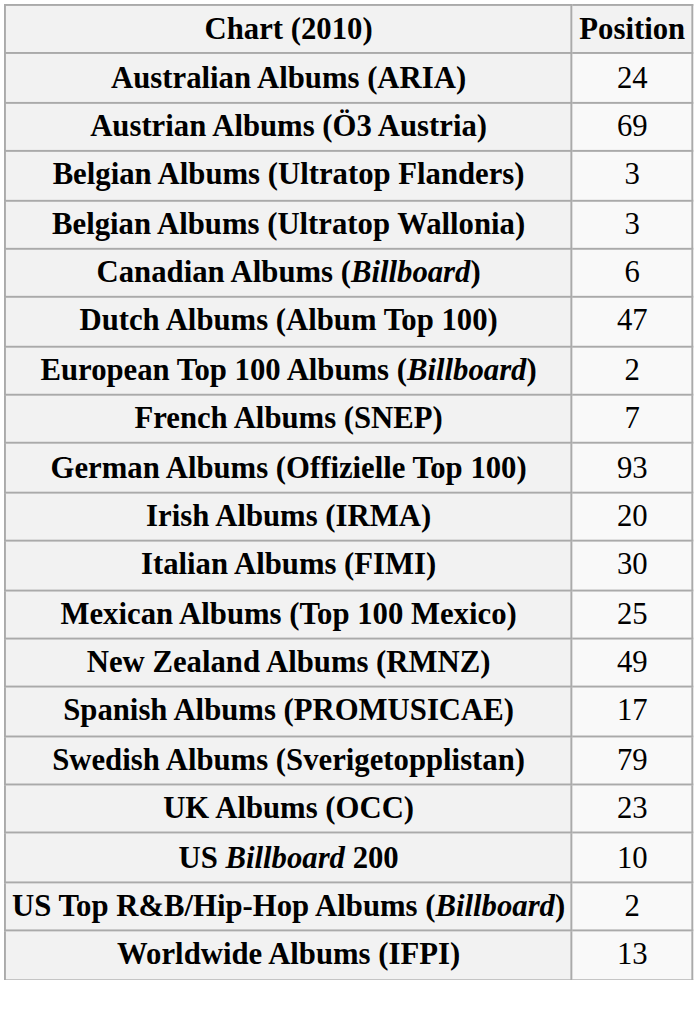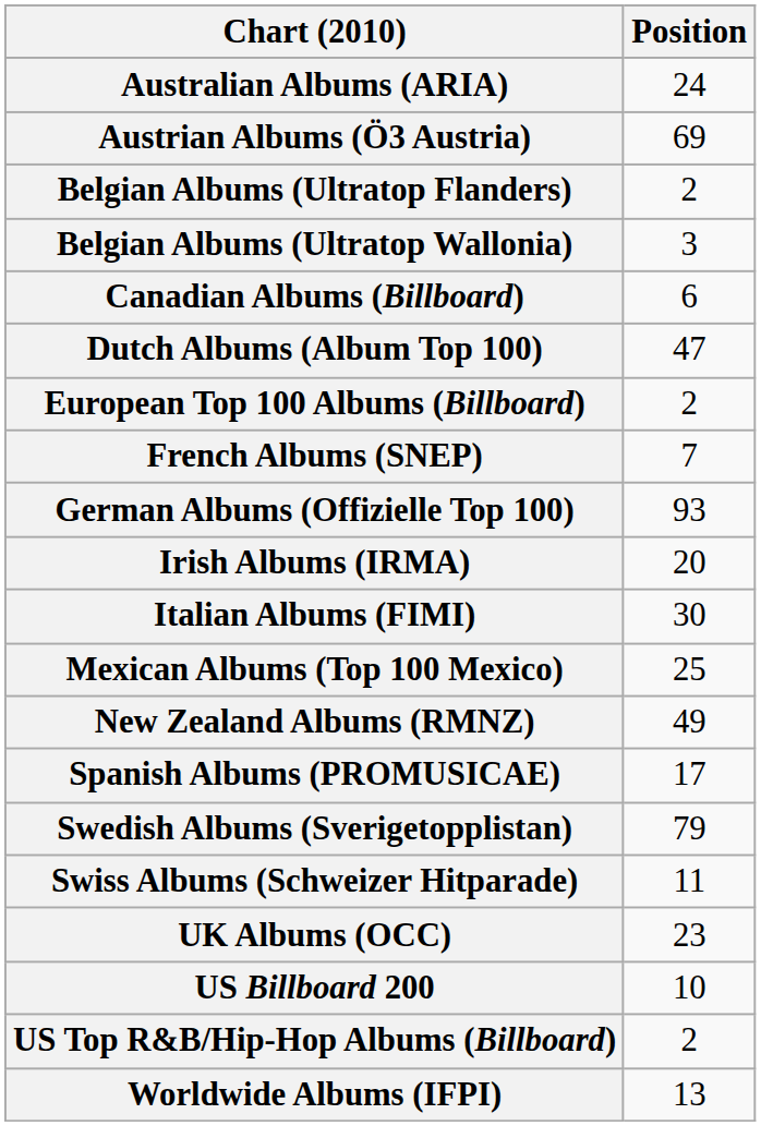 <table class="wikitable sortable plainrowheaders" style="text-align:center">
 <tr>
 <th scope="col">Chart (2010)</th>
 <th scope="col">Position</th>
 </tr>
 <tr>
 <th scope="row">Australian Albums (ARIA)</th>
 <td>24</td>
 </tr>
 <tr>
 <th scope="row">Austrian Albums (Ö3 Austria)</th>
 <td>69</td>
 </tr>
 <tr>
 <th scope="row">Belgian Albums (Ultratop Flanders)</th>
-<td>3</td>
+<td>2</td>
 </tr>
 <tr>
 <th scope="row">Belgian Albums (Ultratop Wallonia)</th>
 <td>3</td>
 </tr>
 <tr>
 <th scope="row">Canadian Albums (<em>Billboard</em>)</th>
 <td>6</td>
 </tr>
 <tr>
 <th scope="row">Dutch Albums (Album Top 100)</th>
 <td>47</td>
 </tr>
 <tr>
 <th scope="row">European Top 100 Albums (<em>Billboard</em>)</th>
 <td>2</td>
 </tr>
 <tr>
 <th scope="row">French Albums (SNEP)</th>
 <td>7</td>
 </tr>
 <tr>
 <th scope="row">German Albums (Offizielle Top 100)</th>
 <td>93</td>
 </tr>
 <tr>
 <th scope="row">Irish Albums (IRMA)</th>
 <td>20</td>
 </tr>
 <tr>
 <th scope="row">Italian Albums (FIMI)</th>
 <td>30</td>
 </tr>
 <tr>
 <th scope="row">Mexican Albums (Top 100 Mexico)</th>
 <td>25</td>
 </tr>
 <tr>
 <th scope="row">New Zealand Albums (RMNZ)</th>
 <td>49</td>
 </tr>
 <tr>
 <th scope="row">Spanish Albums (PROMUSICAE)</th>
 <td>17</td>
 </tr>
 <tr>
 <th scope="row">Swedish Albums (Sverigetopplistan)</th>
 <td>79</td>
 </tr>
 <tr>
+<th scope="row">Swiss Albums (Schweizer Hitparade)</th>
+<td>11</td>
+</tr>
+<tr>
 <th scope="row">UK Albums (OCC)</th>
 <td>23</td>
 </tr>
 <tr>
 <th scope="row">US <em>Billboard</em> 200</th>
 <td>10</td>
 </tr>
 <tr>
 <th scope="row">US Top R&B/Hip-Hop Albums (<em>Billboard</em>)</th>
 <td>2</td>
 </tr>
 <tr>
 <th scope="row">Worldwide Albums (IFPI)</th>
 <td>13</td>
 </tr>
 </table>
